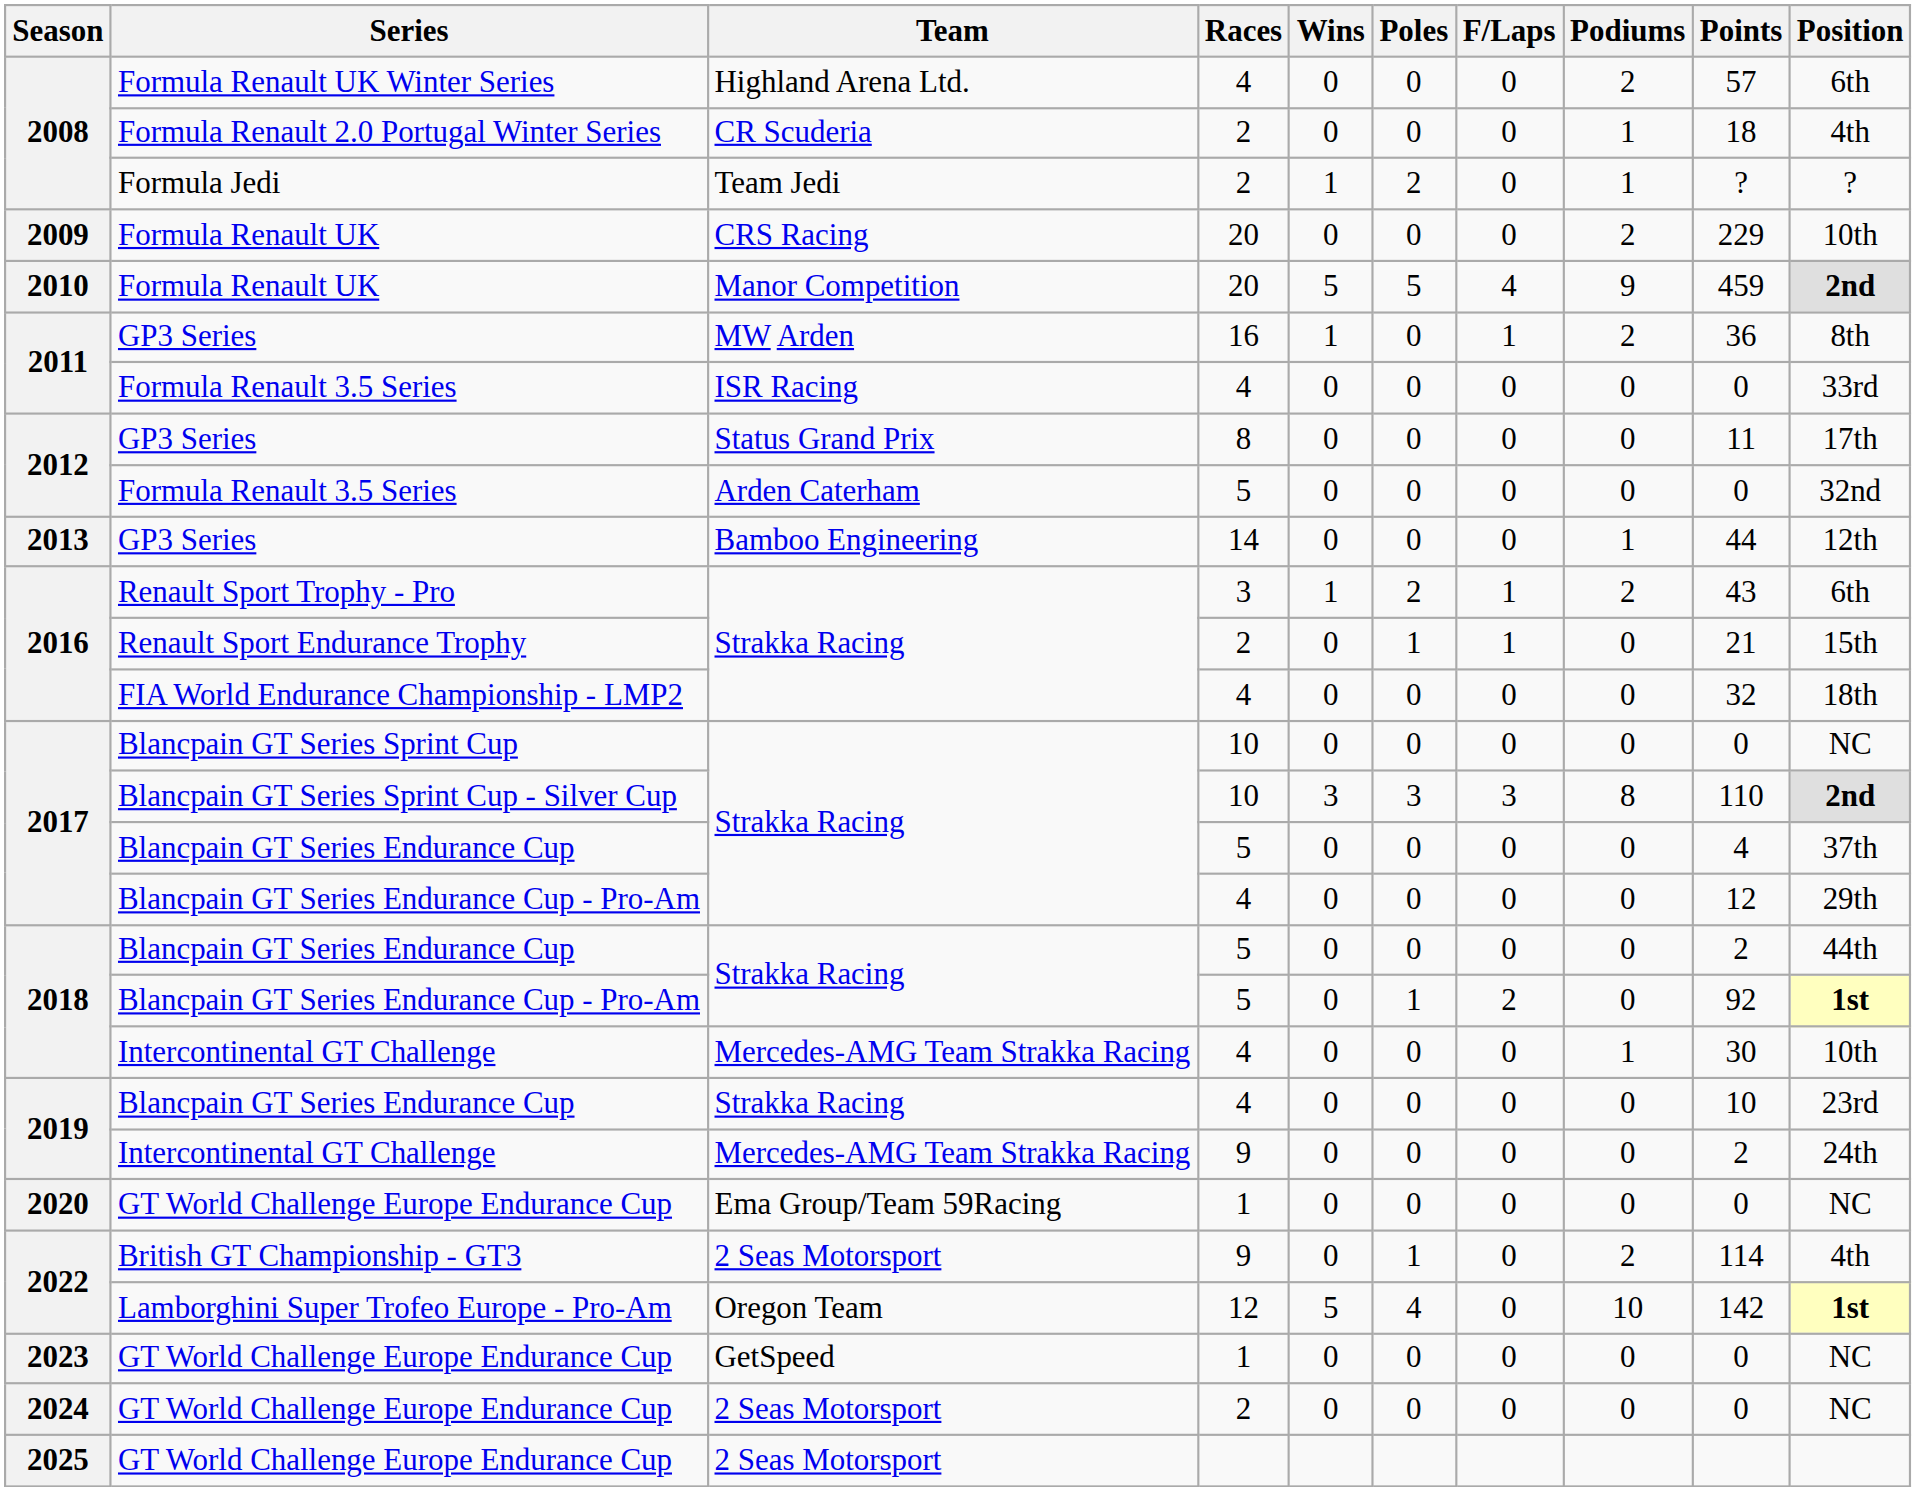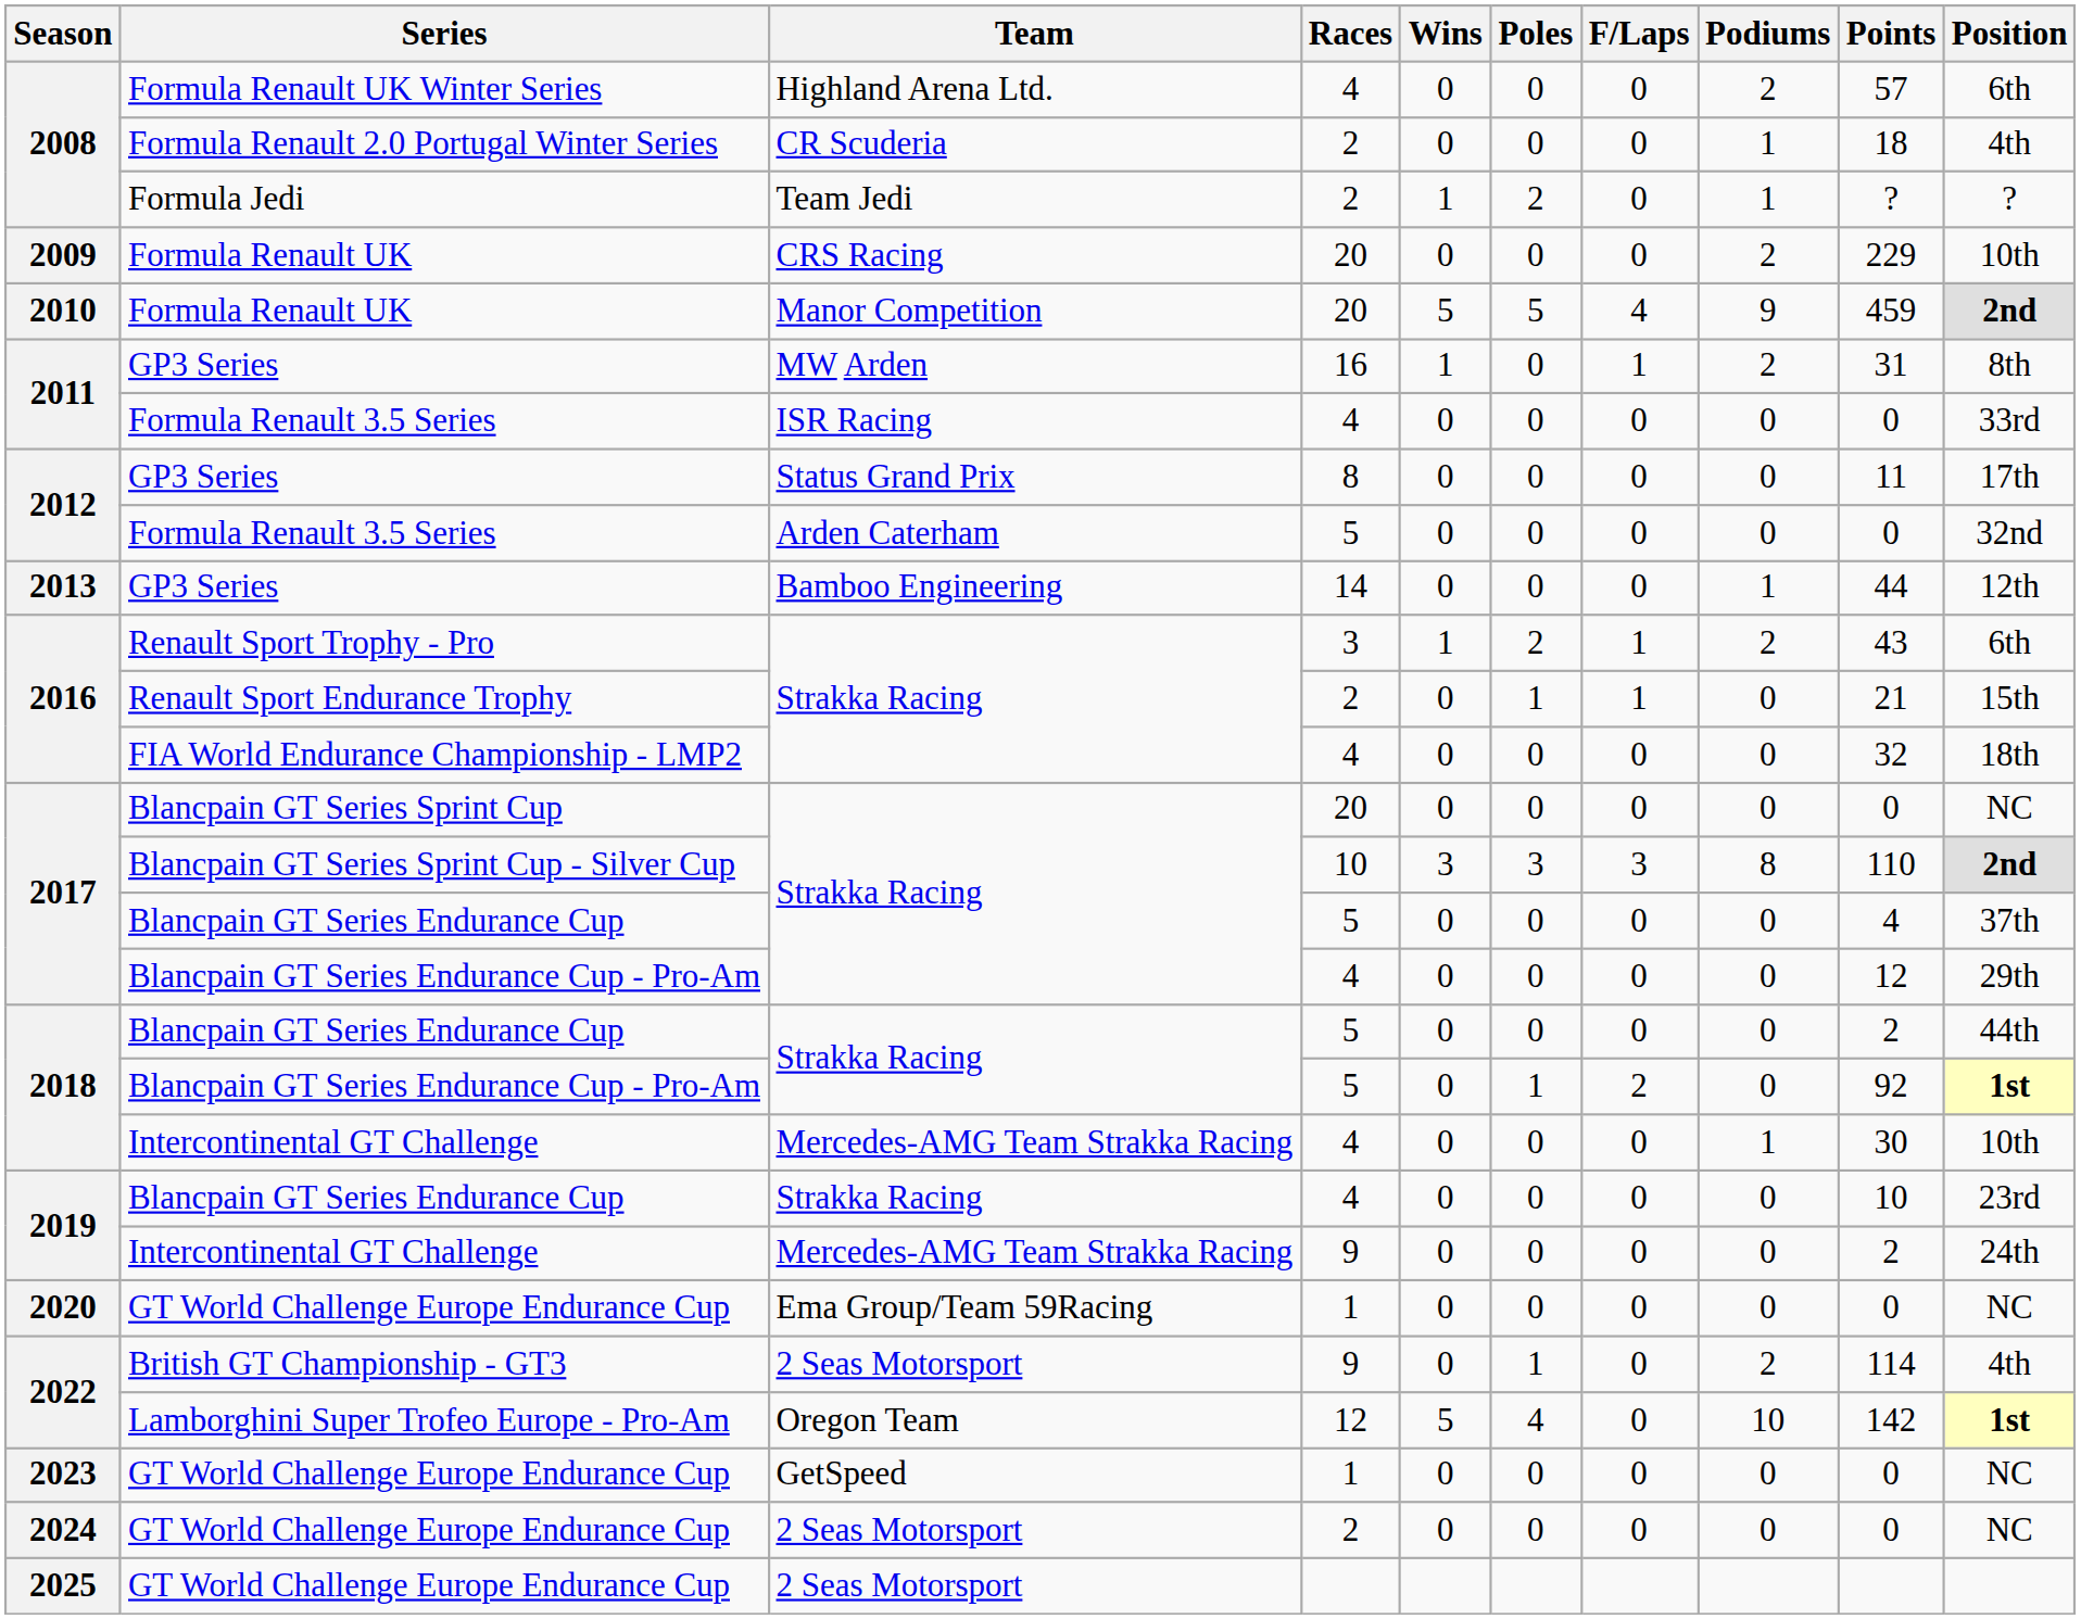 <table class="wikitable" style="font-size:90%; text-align:center">
 <tr>
 <th>Season</th>
 <th>Series</th>
 <th>Team</th>
 <th>Races</th>
 <th>Wins</th>
 <th>Poles</th>
 <th>F/Laps</th>
 <th>Podiums</th>
 <th>Points</th>
 <th>Position</th>
 </tr>
 <tr>
 <th rowspan=3>2008</th>
 <td align=left><a href='#'>Formula Renault UK Winter Series</a></td>
 <td align=left>Highland Arena Ltd.</td>
 <td>4</td>
 <td>0</td>
 <td>0</td>
 <td>0</td>
 <td>2</td>
 <td>57</td>
 <td>6th</td>
 </tr>
 <tr>
 <td align=left><a href='#'>Formula Renault 2.0 Portugal Winter Series</a></td>
 <td align=left><a href='#'>CR Scuderia</a></td>
 <td>2</td>
 <td>0</td>
 <td>0</td>
 <td>0</td>
 <td>1</td>
 <td>18</td>
 <td>4th</td>
 </tr>
 <tr>
 <td align=left>Formula Jedi</td>
 <td align=left>Team Jedi</td>
 <td>2</td>
 <td>1</td>
 <td>2</td>
 <td>0</td>
 <td>1</td>
 <td>?</td>
 <td>?</td>
 </tr>
 <tr>
 <th>2009</th>
 <td align=left><a href='#'>Formula Renault UK</a></td>
 <td align=left><a href='#'>CRS Racing</a></td>
 <td>20</td>
 <td>0</td>
 <td>0</td>
 <td>0</td>
 <td>2</td>
 <td>229</td>
 <td>10th</td>
 </tr>
 <tr>
 <th>2010</th>
 <td align=left><a href='#'>Formula Renault UK</a></td>
 <td align=left><a href='#'>Manor Competition</a></td>
 <td>20</td>
 <td>5</td>
 <td>5</td>
 <td>4</td>
 <td>9</td>
 <td>459</td>
 <td style="background:#DFDFDF;"><strong>2nd</strong></td>
 </tr>
 <tr>
 <th rowspan=2>2011</th>
 <td align=left><a href='#'>GP3 Series</a></td>
 <td align=left><a href='#'>MW</a> <a href='#'>Arden</a></td>
 <td>16</td>
 <td>1</td>
 <td>0</td>
 <td>1</td>
 <td>2</td>
-<td>36</td>
+<td>31</td>
 <td>8th</td>
 </tr>
 <tr>
 <td align=left><a href='#'>Formula Renault 3.5 Series</a></td>
 <td align=left><a href='#'>ISR Racing</a></td>
 <td>4</td>
 <td>0</td>
 <td>0</td>
 <td>0</td>
 <td>0</td>
 <td>0</td>
 <td>33rd</td>
 </tr>
 <tr>
 <th rowspan=2>2012</th>
 <td align=left><a href='#'>GP3 Series</a></td>
 <td align=left><a href='#'>Status Grand Prix</a></td>
 <td>8</td>
 <td>0</td>
 <td>0</td>
 <td>0</td>
 <td>0</td>
 <td>11</td>
 <td>17th</td>
 </tr>
 <tr>
 <td align=left><a href='#'>Formula Renault 3.5 Series</a></td>
 <td align=left><a href='#'>Arden Caterham</a></td>
 <td>5</td>
 <td>0</td>
 <td>0</td>
 <td>0</td>
 <td>0</td>
 <td>0</td>
 <td>32nd</td>
 </tr>
 <tr>
 <th>2013</th>
 <td align=left><a href='#'>GP3 Series</a></td>
 <td align=left><a href='#'>Bamboo Engineering</a></td>
 <td>14</td>
 <td>0</td>
 <td>0</td>
 <td>0</td>
 <td>1</td>
 <td>44</td>
 <td>12th</td>
 </tr>
 <tr>
 <th rowspan=3>2016</th>
 <td align=left><a href='#'>Renault Sport Trophy - Pro</a></td>
 <td align=left rowspan=3><a href='#'>Strakka Racing</a></td>
 <td>3</td>
 <td>1</td>
 <td>2</td>
 <td>1</td>
 <td>2</td>
 <td>43</td>
 <td>6th</td>
 </tr>
 <tr>
 <td align=left><a href='#'>Renault Sport Endurance Trophy</a></td>
 <td>2</td>
 <td>0</td>
 <td>1</td>
 <td>1</td>
 <td>0</td>
 <td>21</td>
 <td>15th</td>
 </tr>
 <tr>
 <td align=left><a href='#'>FIA World Endurance Championship - LMP2</a></td>
 <td>4</td>
 <td>0</td>
 <td>0</td>
 <td>0</td>
 <td>0</td>
 <td>32</td>
 <td>18th</td>
 </tr>
 <tr>
 <th rowspan="4">2017</th>
 <td align=left><a href='#'>Blancpain GT Series Sprint Cup</a></td>
 <td align=left rowspan=4><a href='#'>Strakka Racing</a></td>
-<td>10</td>
+<td>20</td>
 <td>0</td>
 <td>0</td>
 <td>0</td>
 <td>0</td>
 <td>0</td>
 <td>NC</td>
 </tr>
 <tr>
 <td align=left><a href='#'>Blancpain GT Series Sprint Cup - Silver Cup</a></td>
 <td>10</td>
 <td>3</td>
 <td>3</td>
 <td>3</td>
 <td>8</td>
 <td>110</td>
 <td style="background:#DFDFDF;"><strong>2nd</strong></td>
 </tr>
 <tr>
 <td align=left><a href='#'>Blancpain GT Series Endurance Cup</a></td>
 <td>5</td>
 <td>0</td>
 <td>0</td>
 <td>0</td>
 <td>0</td>
 <td>4</td>
 <td>37th</td>
 </tr>
 <tr>
 <td align=left><a href='#'>Blancpain GT Series Endurance Cup - Pro-Am</a></td>
 <td>4</td>
 <td>0</td>
 <td>0</td>
 <td>0</td>
 <td>0</td>
 <td>12</td>
 <td>29th</td>
 </tr>
 <tr>
 <th rowspan=3>2018</th>
 <td align=left><a href='#'>Blancpain GT Series Endurance Cup</a></td>
 <td align=left rowspan=2><a href='#'>Strakka Racing</a></td>
 <td>5</td>
 <td>0</td>
 <td>0</td>
 <td>0</td>
 <td>0</td>
 <td>2</td>
 <td>44th</td>
 </tr>
 <tr>
 <td align=left><a href='#'>Blancpain GT Series Endurance Cup - Pro-Am</a></td>
 <td>5</td>
 <td>0</td>
 <td>1</td>
 <td>2</td>
 <td>0</td>
 <td>92</td>
 <td style="background:#FFFFBF;"><strong>1st</strong></td>
 </tr>
 <tr>
 <td align=left><a href='#'>Intercontinental GT Challenge</a></td>
 <td align=left><a href='#'>Mercedes-AMG Team Strakka Racing</a></td>
 <td>4</td>
 <td>0</td>
 <td>0</td>
 <td>0</td>
 <td>1</td>
 <td>30</td>
 <td>10th</td>
 </tr>
 <tr>
 <th rowspan=2>2019</th>
 <td align=left><a href='#'>Blancpain GT Series Endurance Cup</a></td>
 <td align=left><a href='#'>Strakka Racing</a></td>
 <td>4</td>
 <td>0</td>
 <td>0</td>
 <td>0</td>
 <td>0</td>
 <td>10</td>
 <td>23rd</td>
 </tr>
 <tr>
 <td align=left><a href='#'>Intercontinental GT Challenge</a></td>
 <td align=left><a href='#'>Mercedes-AMG Team Strakka Racing</a></td>
 <td>9</td>
 <td>0</td>
 <td>0</td>
 <td>0</td>
 <td>0</td>
 <td>2</td>
 <td>24th</td>
 </tr>
 <tr>
 <th>2020</th>
 <td align=left><a href='#'>GT World Challenge Europe Endurance Cup</a></td>
 <td align=left>Ema Group/Team 59Racing</td>
 <td>1</td>
 <td>0</td>
 <td>0</td>
 <td>0</td>
 <td>0</td>
 <td>0</td>
 <td>NC</td>
 </tr>
 <tr>
 <th rowspan=2>2022</th>
 <td align=left><a href='#'>British GT Championship - GT3</a></td>
 <td align=left><a href='#'>2 Seas Motorsport</a></td>
 <td>9</td>
 <td>0</td>
 <td>1</td>
 <td>0</td>
 <td>2</td>
 <td>114</td>
 <td>4th</td>
 </tr>
 <tr>
 <td align=left><a href='#'>Lamborghini Super Trofeo Europe - Pro-Am</a></td>
 <td align=left>Oregon Team</td>
 <td>12</td>
 <td>5</td>
 <td>4</td>
 <td>0</td>
 <td>10</td>
 <td>142</td>
 <td style="background:#FFFFBF;"><strong>1st</strong></td>
 </tr>
 <tr>
 <th>2023</th>
 <td align=left><a href='#'>GT World Challenge Europe Endurance Cup</a></td>
 <td align=left>GetSpeed</td>
 <td>1</td>
 <td>0</td>
 <td>0</td>
 <td>0</td>
 <td>0</td>
 <td>0</td>
 <td>NC</td>
 </tr>
 <tr>
 <th>2024</th>
 <td align=left><a href='#'>GT World Challenge Europe Endurance Cup</a></td>
 <td align=left><a href='#'>2 Seas Motorsport</a></td>
 <td>2</td>
 <td>0</td>
 <td>0</td>
 <td>0</td>
 <td>0</td>
 <td>0</td>
 <td>NC</td>
 </tr>
 <tr>
 <th>2025</th>
 <td align="left"><a href='#'>GT World Challenge Europe Endurance Cup</a></td>
 <td align="left"><a href='#'>2 Seas Motorsport</a></td>
 <td></td>
 <td></td>
 <td></td>
 <td></td>
 <td></td>
 <td></td>
 <td></td>
 </tr>
 </table>
